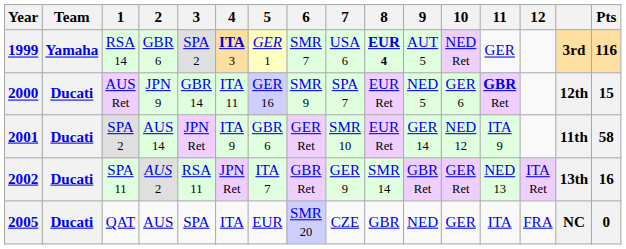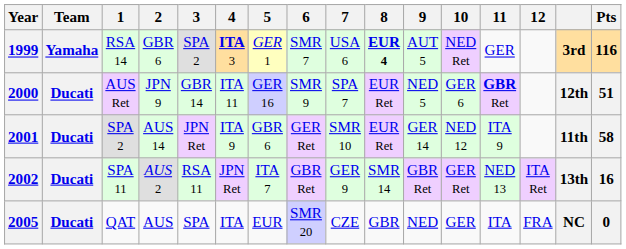 <table class="wikitable" style="text-align:center; font-size:90%">
 <tr>
 <th>Year</th>
 <th>Team</th>
 <th>1</th>
 <th>2</th>
 <th>3</th>
 <th>4</th>
 <th>5</th>
 <th>6</th>
 <th>7</th>
 <th>8</th>
 <th>9</th>
 <th>10</th>
 <th>11</th>
 <th>12</th>
 <th></th>
 <th>Pts</th>
 </tr>
 <tr>
 <th><a href='#'>1999</a></th>
 <th><a href='#'>Yamaha</a></th>
 <td style="background:#DFFFDF;"><a href='#'>RSA</a><br><small>14</small></td>
 <td style="background:#DFFFDF;"><a href='#'>GBR</a><br><small>6</small></td>
 <td style="background:#DFDFDF;"><a href='#'>SPA</a><br><small>2</small></td>
 <td style="background:#FFDF9F;"><strong><a href='#'>ITA</a></strong><br><small>3</small></td>
 <td style="background:#FFFFBF;"><em><a href='#'>GER</a></em><br><small>1</small></td>
 <td style="background:#DFFFDF;"><a href='#'>SMR</a><br><small>7</small></td>
 <td style="background:#DFFFDF;"><a href='#'>USA</a><br><small>6</small></td>
 <td style="background:#DFFFDF;"><strong><a href='#'>EUR</a><br><small>4</small></strong></td>
 <td style="background:#DFFFDF;"><a href='#'>AUT</a><br><small>5</small></td>
 <td style="background:#EFCFFF;"><a href='#'>NED</a><br><small>Ret</small></td>
 <td><a href='#'>GER</a></td>
 <td></td>
 <th style="background:#FFDF9F;">3rd</th>
 <th style="background:#FFDF9F;">116</th>
 </tr>
 <tr>
 <th><a href='#'>2000</a></th>
 <th><a href='#'>Ducati</a></th>
 <td style="background:#EFCFFF;"><a href='#'>AUS</a><br><small>Ret</small></td>
 <td style="background:#DFFFDF;"><a href='#'>JPN</a><br><small>9</small></td>
 <td style="background:#DFFFDF;"><a href='#'>GBR</a><br><small>14</small></td>
 <td style="background:#DFFFDF;"><a href='#'>ITA</a><br><small>11</small></td>
 <td style="background:#CFCFFF;"><a href='#'>GER</a><br><small>16</small></td>
 <td style="background:#DFFFDF;"><a href='#'>SMR</a><br><small>9</small></td>
 <td style="background:#DFFFDF;"><a href='#'>SPA</a><br><small>7</small></td>
 <td style="background:#EFCFFF;"><a href='#'>EUR</a><br><small>Ret</small></td>
 <td style="background:#DFFFDF;"><a href='#'>NED</a><br><small>5</small></td>
 <td style="background:#DFFFDF;"><a href='#'>GER</a><br><small>6</small></td>
 <td style="background:#EFCFFF;"><strong><a href='#'>GBR</a></strong><br><small>Ret</small></td>
 <td></td>
 <th>12th</th>
-<th>15</th>
+<th>51</th>
 </tr>
 <tr>
 <th><a href='#'>2001</a></th>
 <th><a href='#'>Ducati</a></th>
 <td style="background:#DFDFDF;"><a href='#'>SPA</a><br><small>2</small></td>
 <td style="background:#DFFFDF;"><a href='#'>AUS</a><br><small>14</small></td>
 <td style="background:#EFCFFF;"><a href='#'>JPN</a><br><small>Ret</small></td>
 <td style="background:#DFFFDF;"><a href='#'>ITA</a><br><small>9</small></td>
 <td style="background:#DFFFDF;"><a href='#'>GBR</a><br><small>6</small></td>
 <td style="background:#EFCFFF;"><a href='#'>GER</a><br><small>Ret</small></td>
 <td style="background:#DFFFDF;"><a href='#'>SMR</a><br><small>10</small></td>
 <td style="background:#EFCFFF;"><a href='#'>EUR</a><br><small>Ret</small></td>
 <td style="background:#DFFFDF;"><a href='#'>GER</a><br><small>14</small></td>
 <td style="background:#DFFFDF;"><a href='#'>NED</a><br><small>12</small></td>
 <td style="background:#DFFFDF;"><a href='#'>ITA</a><br><small>9</small></td>
 <td></td>
 <th>11th</th>
 <th>58</th>
 </tr>
 <tr>
 <th><a href='#'>2002</a></th>
 <th><a href='#'>Ducati</a></th>
 <td style="background:#DFFFDF;"><a href='#'>SPA</a><br><small>11</small></td>
 <td style="background:#DFDFDF;"><em><a href='#'>AUS</a></em><br><small>2</small></td>
 <td style="background:#DFFFDF;"><a href='#'>RSA</a><br><small>11</small></td>
 <td style="background:#EFCFFF;"><a href='#'>JPN</a><br><small>Ret</small></td>
 <td style="background:#DFFFDF;"><a href='#'>ITA</a><br><small>7</small></td>
 <td style="background:#EFCFFF;"><a href='#'>GBR</a><br><small>Ret</small></td>
 <td style="background:#DFFFDF;"><a href='#'>GER</a><br><small>9</small></td>
 <td style="background:#DFFFDF;"><a href='#'>SMR</a><br><small>14</small></td>
 <td style="background:#EFCFFF;"><a href='#'>GBR</a><br><small>Ret</small></td>
 <td style="background:#EFCFFF;"><a href='#'>GER</a><br><small>Ret</small></td>
 <td style="background:#DFFFDF;"><a href='#'>NED</a><br><small>13</small></td>
 <td style="background:#EFCFFF;"><a href='#'>ITA</a><br><small>Ret</small></td>
 <th>13th</th>
 <th>16</th>
 </tr>
 <tr>
 <th><a href='#'>2005</a></th>
 <th><a href='#'>Ducati</a></th>
 <td><a href='#'>QAT</a></td>
 <td><a href='#'>AUS</a></td>
 <td><a href='#'>SPA</a></td>
 <td><a href='#'>ITA</a></td>
 <td><a href='#'>EUR</a></td>
 <td style="background:#CFCFFF;"><a href='#'>SMR</a><br><small>20</small></td>
 <td><a href='#'>CZE</a></td>
 <td><a href='#'>GBR</a></td>
 <td><a href='#'>NED</a></td>
 <td><a href='#'>GER</a></td>
 <td><a href='#'>ITA</a></td>
 <td><a href='#'>FRA</a></td>
 <th>NC</th>
 <th>0</th>
 </tr>
 </table>
